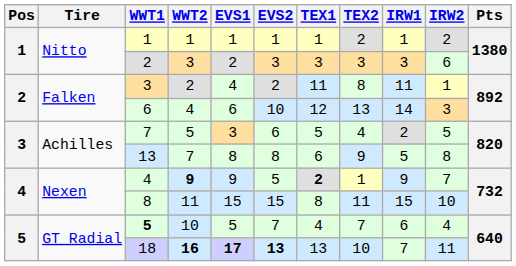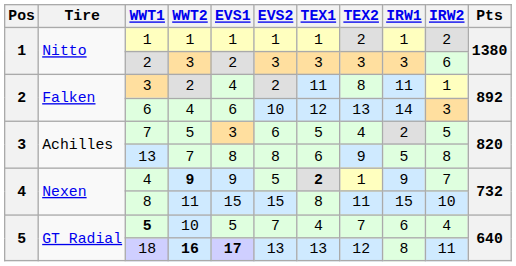 <table class="wikitable" style="font-size:85%;text-align:center">
 <tr>
 <th>Pos</th>
 <th>Tire</th>
 <th><a href='#'>WWT1</a></th>
 <th><a href='#'>WWT2</a></th>
 <th><a href='#'>EVS1</a></th>
 <th><a href='#'>EVS2</a></th>
 <th><a href='#'>TEX1</a></th>
 <th><a href='#'>TEX2</a></th>
 <th><a href='#'>IRW1</a></th>
 <th><a href='#'>IRW2</a></th>
 <th>Pts</th>
 </tr>
 <tr>
 <th rowspan=2>1</th>
 <td rowspan=2 align=left><a href='#'>Nitto</a></td>
 <td style="background:#ffffbf;">1</td>
 <td style="background:#ffffbf;">1</td>
 <td style="background:#ffffbf;">1</td>
 <td style="background:#ffffbf;">1</td>
 <td style="background:#ffffbf;">1</td>
 <td style="background:#dfdfdf;">2</td>
 <td style="background:#ffffbf;">1</td>
 <td style="background:#dfdfdf;">2</td>
 <th rowspan=2>1380</th>
 </tr>
 <tr>
 <td style="background:#dfdfdf;">2</td>
 <td style="background:#ffdf9f;">3</td>
 <td style="background:#dfdfdf;">2</td>
 <td style="background:#ffdf9f;">3</td>
 <td style="background:#ffdf9f;">3</td>
 <td style="background:#ffdf9f;">3</td>
 <td style="background:#ffdf9f;">3</td>
 <td style="background:#dfffdf;">6</td>
 </tr>
 <tr>
 <th rowspan=2>2</th>
 <td rowspan=2 align=left><a href='#'>Falken</a></td>
 <td style="background:#ffdf9f;">3</td>
 <td style="background:#dfdfdf;">2</td>
 <td style="background:#dfffdf;">4</td>
 <td style="background:#dfdfdf;">2</td>
 <td style="background:#cfeaff;">11</td>
 <td style="background:#dfffdf;">8</td>
 <td style="background:#cfeaff;">11</td>
 <td style="background:#ffffbf;">1</td>
 <th rowspan=2>892</th>
 </tr>
 <tr>
 <td style="background:#dfffdf;">6</td>
 <td style="background:#dfffdf;">4</td>
 <td style="background:#dfffdf;">6</td>
 <td style="background:#cfeaff;">10</td>
 <td style="background:#cfeaff;">12</td>
 <td style="background:#cfeaff;">13</td>
 <td style="background:#cfeaff;">14</td>
 <td style="background:#ffdf9f;">3</td>
 </tr>
 <tr>
 <th rowspan=2>3</th>
 <td rowspan=2 align=left>Achilles</td>
 <td style="background:#dfffdf;">7</td>
 <td style="background:#dfffdf;">5</td>
 <td style="background:#ffdf9f;">3</td>
 <td style="background:#dfffdf;">6</td>
 <td style="background:#dfffdf;">5</td>
 <td style="background:#dfffdf;">4</td>
 <td style="background:#dfdfdf;">2</td>
 <td style="background:#dfffdf;">5</td>
 <th rowspan=2>820</th>
 </tr>
 <tr>
 <td style="background:#cfeaff;">13</td>
 <td style="background:#dfffdf;">7</td>
 <td style="background:#dfffdf;">8</td>
 <td style="background:#dfffdf;">8</td>
 <td style="background:#dfffdf;">6</td>
 <td style="background:#cfeaff;">9</td>
 <td style="background:#dfffdf;">5</td>
 <td style="background:#dfffdf;">8</td>
 </tr>
 <tr>
 <th rowspan=2>4</th>
 <td rowspan=2 align=left><a href='#'>Nexen</a></td>
 <td style="background:#dfffdf;">4</td>
 <td style="background:#cfeaff;"><strong>9</strong></td>
 <td style="background:#cfeaff;">9</td>
 <td style="background:#dfffdf;">5</td>
 <td style="background:#dfdfdf;"><strong>2</strong></td>
 <td style="background:#ffffbf;">1</td>
 <td style="background:#cfeaff;">9</td>
 <td style="background:#dfffdf;">7</td>
 <th rowspan=2>732</th>
 </tr>
 <tr>
 <td style="background:#dfffdf;">8</td>
 <td style="background:#cfeaff;">11</td>
 <td style="background:#cfeaff;">15</td>
 <td style="background:#cfeaff;">15</td>
 <td style="background:#dfffdf;">8</td>
 <td style="background:#cfeaff;">11</td>
 <td style="background:#cfeaff;">15</td>
 <td style="background:#cfeaff;">10</td>
 </tr>
 <tr>
 <th rowspan=2>5</th>
 <td rowspan=2 align=left><a href='#'>GT Radial</a></td>
 <td style="background:#dfffdf;"><strong>5</strong></td>
 <td style="background:#cfeaff;">10</td>
 <td style="background:#dfffdf;">5</td>
 <td style="background:#dfffdf;">7</td>
 <td style="background:#dfffdf;">4</td>
 <td style="background:#dfffdf;">7</td>
 <td style="background:#dfffdf;">6</td>
 <td style="background:#dfffdf;">4</td>
 <th rowspan=2>640</th>
 </tr>
 <tr>
 <td style="background:#cfcfff;">18</td>
 <td style="background:#cfeaff;"><strong>16</strong></td>
 <td style="background:#cfcfff;"><strong>17</strong></td>
-<td style="background:#cfeaff;"><strong>13</strong></td>
 <td style="background:#cfeaff;">13</td>
-<td style="background:#cfeaff;">10</td>
-<td style="background:#dfffdf;">7</td>
+<td style="background:#cfeaff;">13</td>
+<td style="background:#cfeaff;">12</td>
+<td style="background:#dfffdf;">8</td>
 <td style="background:#cfeaff;">11</td>
 </tr>
 </table>
